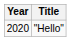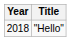 <table class="wikitable" style="text-align:center">
 <tr>
 <th scope="col">Year</th>
 <th scope="col">Title</th>
 </tr>
 <tr>
-<td>2020</td>
+<td>2018</td>
 <td>"Hello"</td>
 </tr>
 </table>
